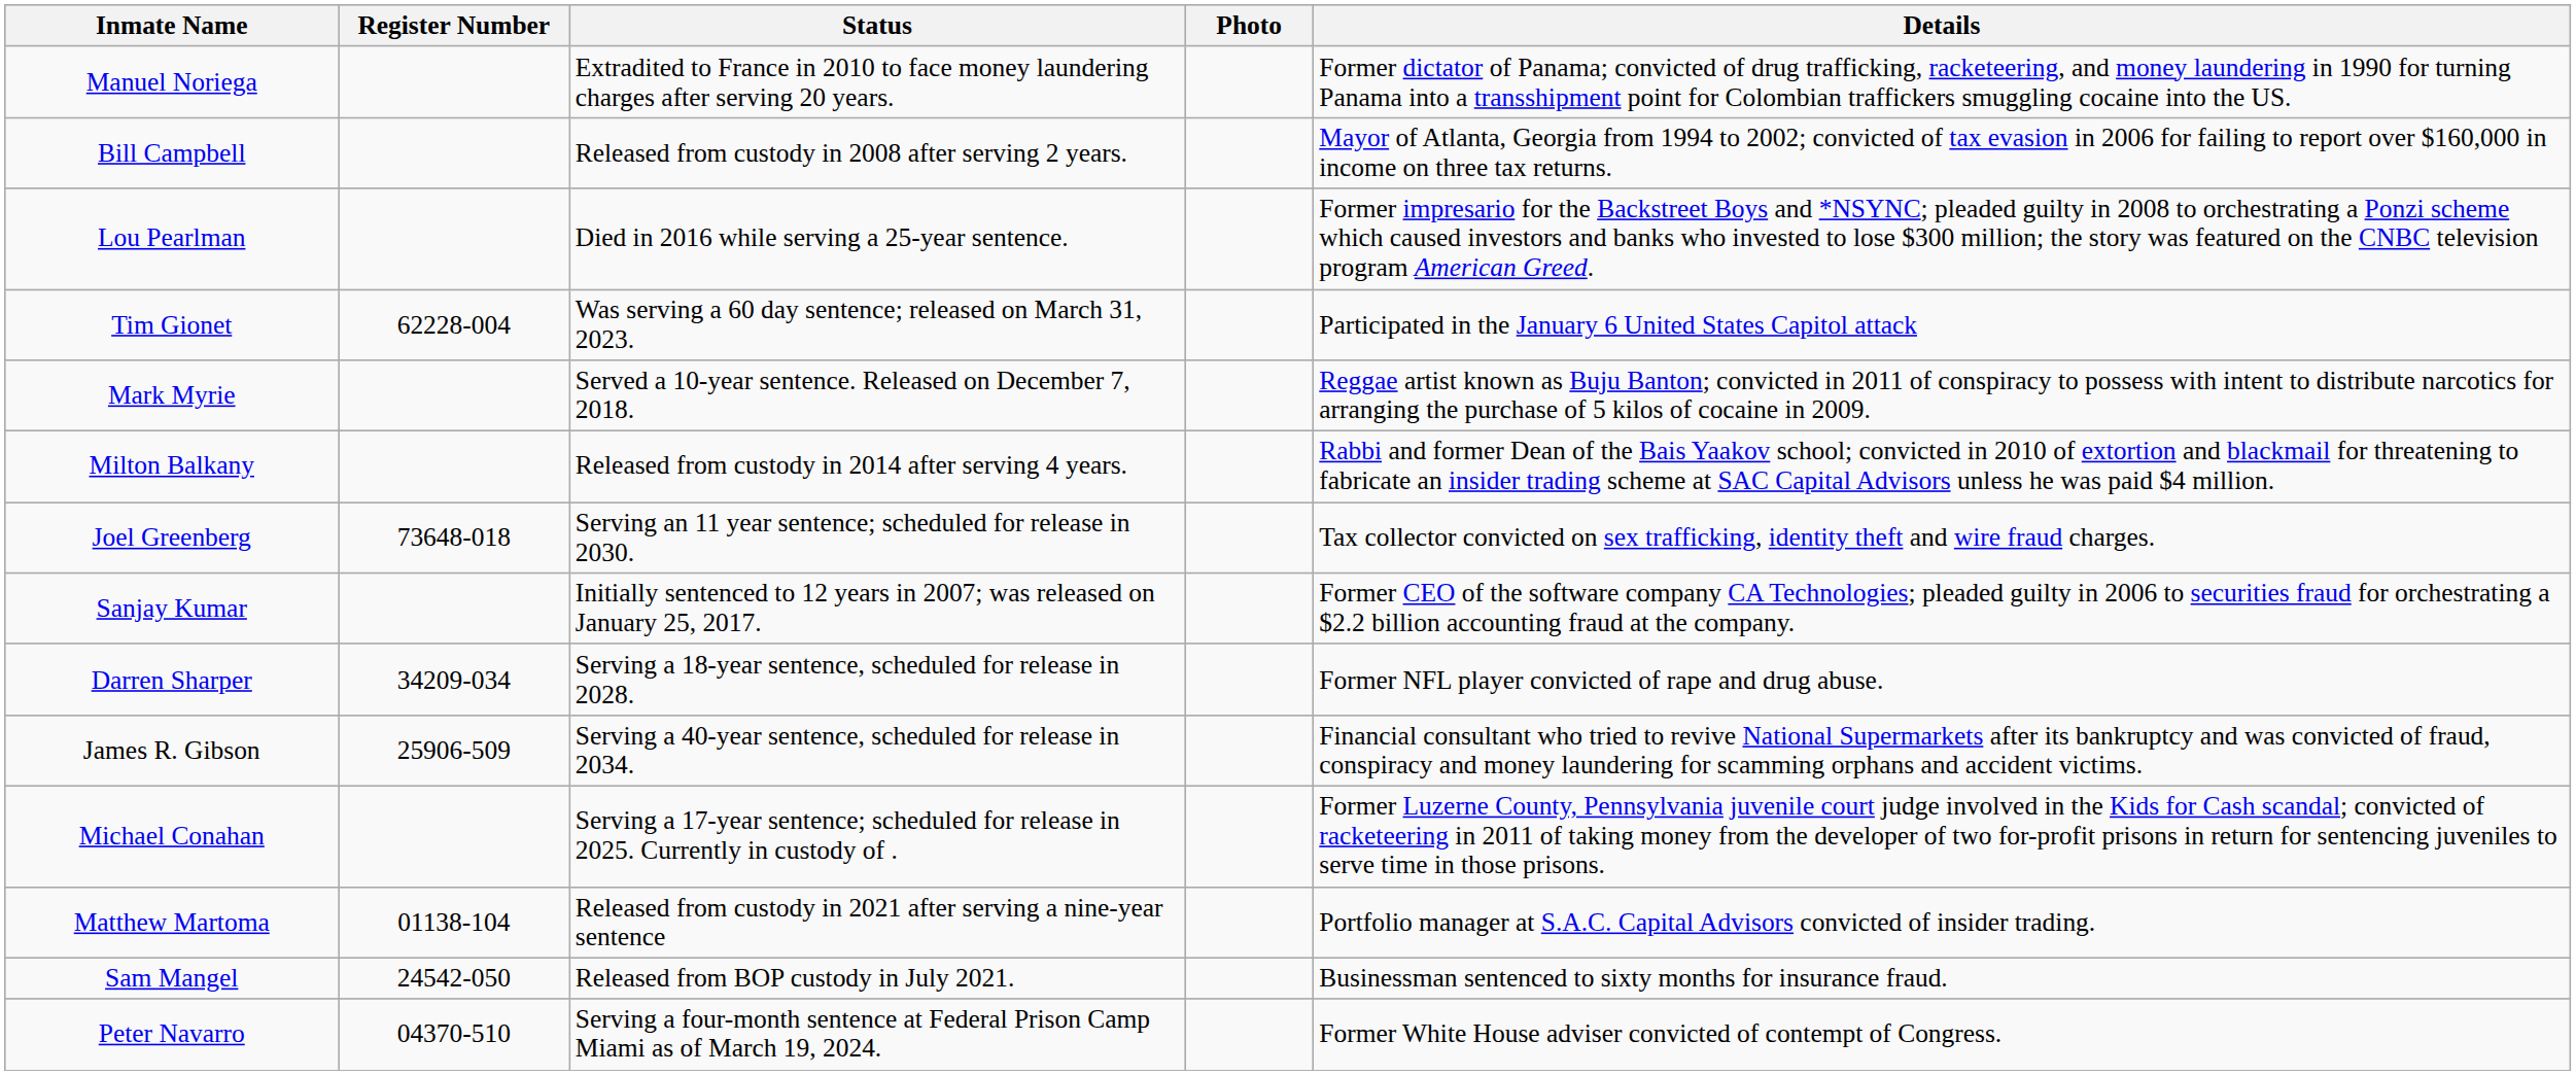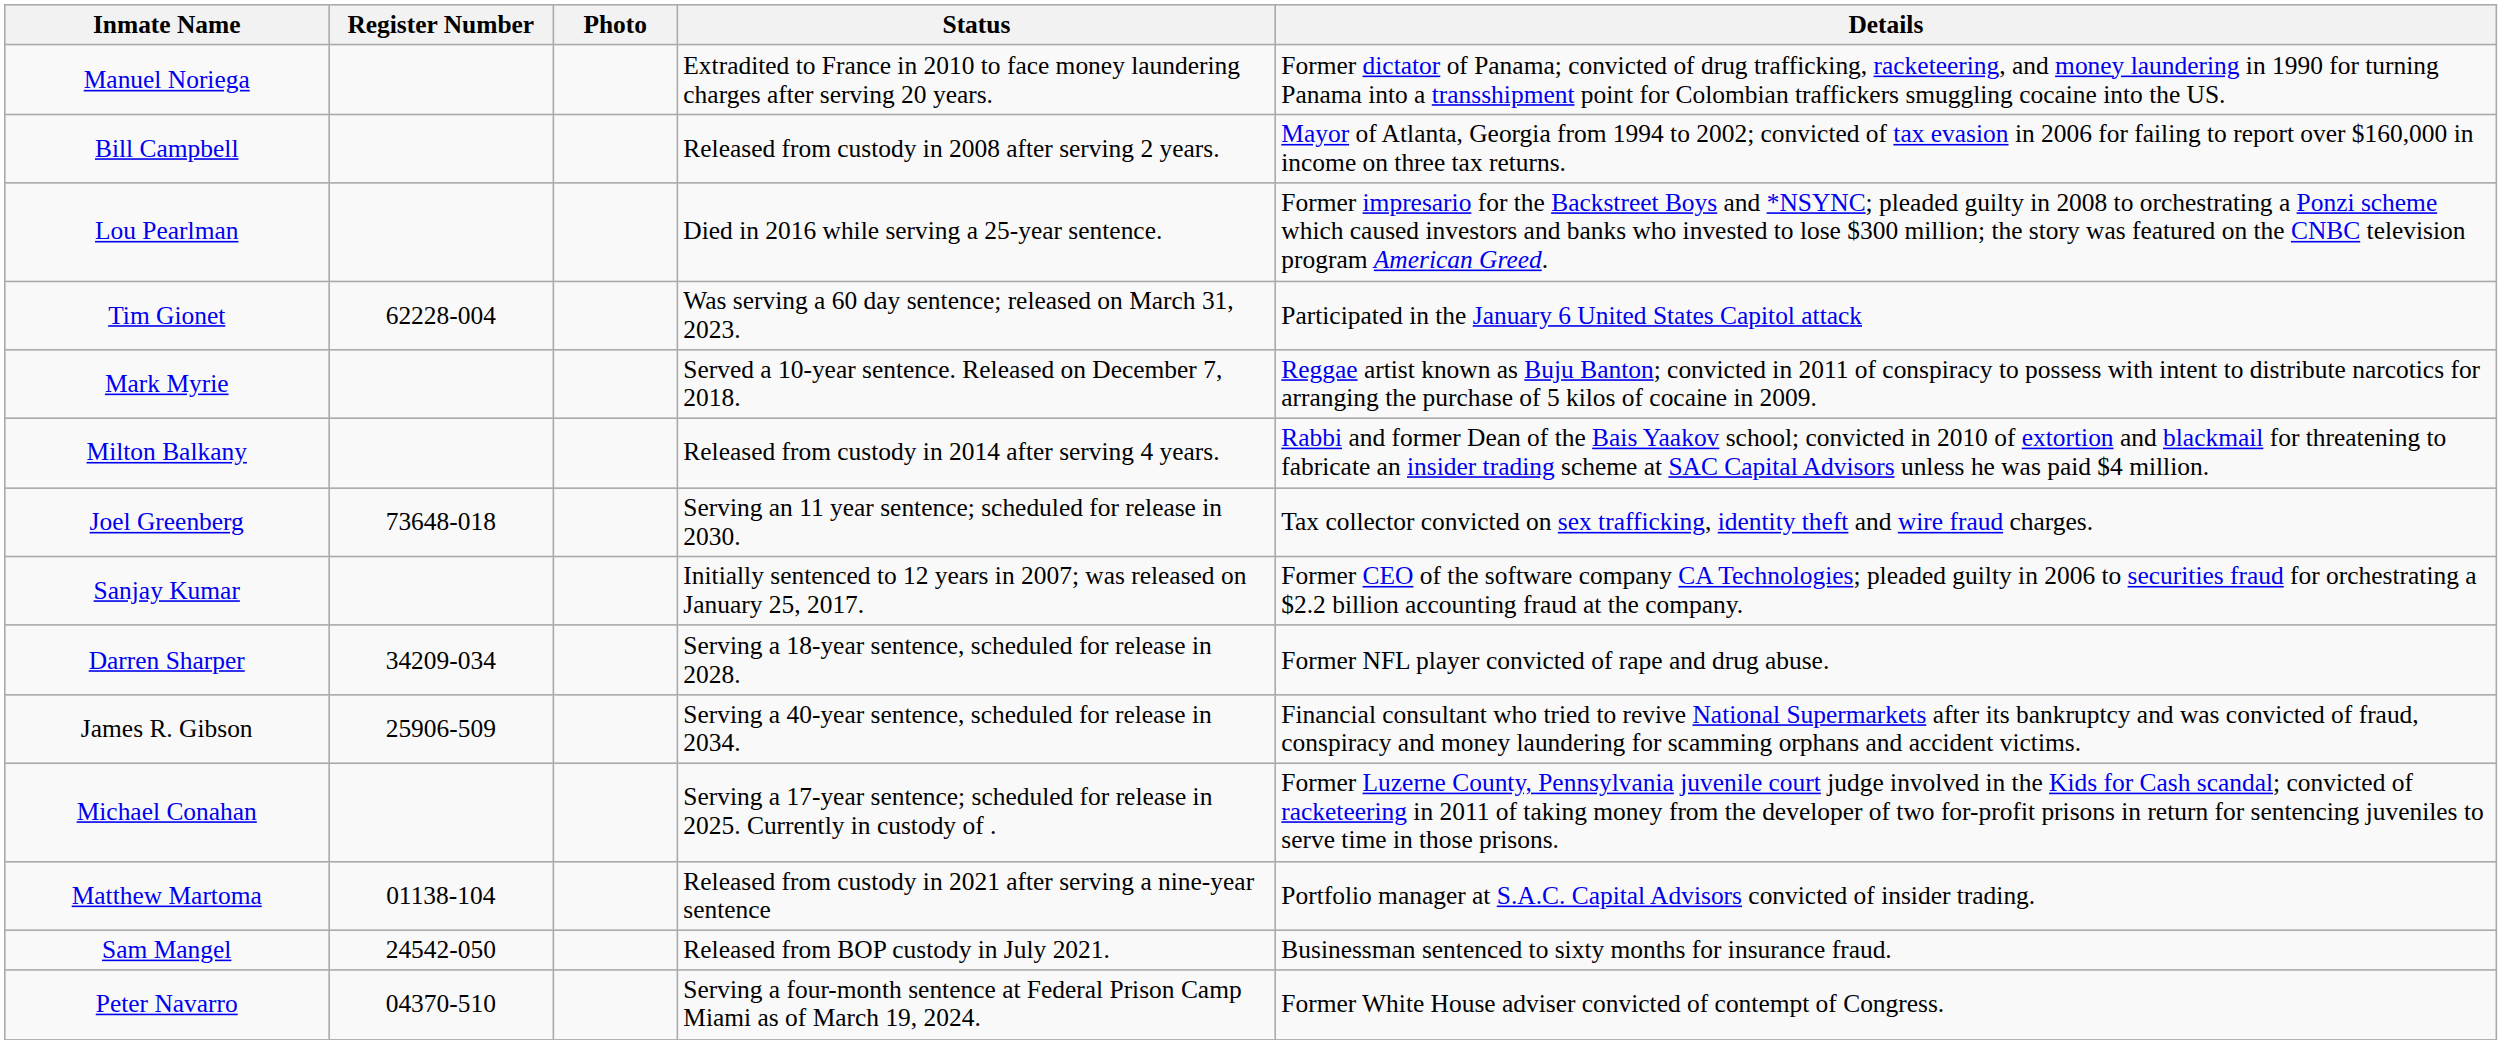 <table class="wikitable sortable">
 <tr>
 <th width=13%>Inmate Name</th>
 <th width=9%>Register Number</th>
+<th width=5%>Photo</th>
 <th width=24%>Status</th>
-<th width=5%>Photo</th>
 <th width=54%>Details</th>
 </tr>
 <tr>
 <td style="text-align:center;"><a href='#'>Manuel Noriega</a></td>
 <td style="text-align:center;"></td>
+<td style="text-align:center;"></td>
 <td>Extradited to France in 2010 to face money laundering charges after serving 20 years.</td>
-<td style="text-align:center;"></td>
 <td>Former <a href='#'>dictator</a> of Panama; convicted of drug trafficking, <a href='#'>racketeering</a>, and <a href='#'>money laundering</a> in 1990 for turning Panama into a <a href='#'>transshipment</a> point for Colombian traffickers smuggling cocaine into the US.</td>
 </tr>
 <tr>
 <td style="text-align:center;"><a href='#'>Bill Campbell</a></td>
 <td style="text-align:center;"></td>
+<td style="text-align:center;"></td>
 <td>Released from custody in 2008 after serving 2 years.</td>
-<td style="text-align:center;"></td>
 <td><a href='#'>Mayor</a> of Atlanta, Georgia from 1994 to 2002; convicted of <a href='#'>tax evasion</a> in 2006 for failing to report over $160,000 in income on three tax returns.</td>
 </tr>
 <tr>
 <td style="text-align:center;"><a href='#'>Lou Pearlman</a></td>
 <td style="text-align:center;"></td>
+<td style="text-align:center;"></td>
 <td>Died in 2016 while serving a 25-year sentence.</td>
-<td style="text-align:center;"></td>
 <td>Former <a href='#'>impresario</a> for the <a href='#'>Backstreet Boys</a> and <a href='#'>*NSYNC</a>; pleaded guilty in 2008 to orchestrating a <a href='#'>Ponzi scheme</a> which caused investors and banks who invested to lose $300 million; the story was featured on the <a href='#'>CNBC</a> television program <em><a href='#'>American Greed</a></em>.</td>
 </tr>
 <tr>
 <td style="text-align:center;"><a href='#'>Tim Gionet</a></td>
 <td style="text-align:center;">62228-004</td>
+<td></td>
 <td>Was serving a 60 day sentence; released on March 31, 2023.</td>
-<td></td>
 <td>Participated in the <a href='#'>January 6 United States Capitol attack</a></td>
 </tr>
 <tr>
 <td style="text-align:center;"><a href='#'>Mark Myrie</a></td>
 <td style="text-align:center;"></td>
+<td style="text-align:center;"></td>
 <td>Served a 10-year sentence. Released on December 7, 2018.</td>
-<td style="text-align:center;"></td>
 <td><a href='#'>Reggae</a> artist known as <a href='#'>Buju Banton</a>; convicted in 2011 of conspiracy to possess with intent to distribute narcotics for arranging the purchase of 5 kilos of cocaine in 2009.</td>
 </tr>
 <tr>
 <td style="text-align:center;"><a href='#'>Milton Balkany</a></td>
 <td style="text-align:center;"></td>
+<td style="text-align:center;"></td>
 <td>Released from custody in 2014 after serving 4 years.</td>
-<td style="text-align:center;"></td>
 <td><a href='#'>Rabbi</a> and former Dean of the <a href='#'>Bais Yaakov</a> school; convicted in 2010 of <a href='#'>extortion</a> and <a href='#'>blackmail</a> for threatening to fabricate an <a href='#'>insider trading</a> scheme at <a href='#'>SAC Capital Advisors</a> unless he was paid $4 million.</td>
 </tr>
 <tr>
 <td style="text-align:center;"><a href='#'> Joel Greenberg</a></td>
 <td style="text-align:center;">73648-018</td>
+<td></td>
 <td>Serving an 11 year sentence; scheduled for release in 2030.</td>
-<td></td>
 <td>Tax collector convicted on <a href='#'>sex trafficking</a>, <a href='#'>identity theft</a> and <a href='#'>wire fraud</a> charges.</td>
 </tr>
 <tr>
 <td style="text-align:center;"><a href='#'>Sanjay Kumar</a></td>
 <td style="text-align:center;"></td>
+<td style="text-align:center;"></td>
 <td>Initially sentenced to 12 years in 2007; was released on January 25, 2017.</td>
-<td style="text-align:center;"></td>
 <td>Former <a href='#'>CEO</a> of the software company <a href='#'>CA Technologies</a>; pleaded guilty in 2006 to <a href='#'>securities fraud</a> for orchestrating a $2.2 billion accounting fraud at the company.</td>
 </tr>
 <tr>
 <td style="text-align:center;"><a href='#'>Darren Sharper</a></td>
 <td style="text-align:center;">34209-034</td>
+<td></td>
 <td>Serving a 18-year sentence, scheduled for release in 2028.</td>
-<td></td>
 <td>Former NFL player convicted of rape and drug abuse.</td>
 </tr>
 <tr>
 <td style="text-align:center;">James R. Gibson</td>
 <td style="text-align:center;">25906-509</td>
+<td></td>
 <td>Serving a 40-year sentence, scheduled for release in 2034.</td>
-<td></td>
 <td>Financial consultant who tried to revive <a href='#'>National Supermarkets</a> after its bankruptcy and was convicted of fraud, conspiracy and money laundering for scamming orphans and accident victims.</td>
 </tr>
 <tr>
 <td style="text-align:center;"><a href='#'>Michael Conahan</a></td>
 <td style="text-align:center;"></td>
+<td style="text-align:center;"></td>
 <td>Serving a 17-year sentence; scheduled for release in 2025. Currently in custody of .</td>
-<td style="text-align:center;"></td>
 <td>Former <a href='#'>Luzerne County, Pennsylvania</a> <a href='#'>juvenile court</a> judge involved in the <a href='#'>Kids for Cash scandal</a>; convicted of <a href='#'>racketeering</a> in 2011 of taking money from the developer of two for-profit prisons in return for sentencing juveniles to serve time in those prisons.</td>
 </tr>
 <tr>
 <td style="text-align:center;"><a href='#'>Matthew Martoma</a></td>
 <td style="text-align:center;">01138-104</td>
+<td></td>
 <td>Released from custody in 2021 after serving a nine-year sentence</td>
-<td></td>
 <td>Portfolio manager at <a href='#'>S.A.C. Capital Advisors</a> convicted of insider trading.</td>
 </tr>
 <tr>
 <td style="text-align:center;"><a href='#'>Sam Mangel</a></td>
 <td style="text-align:center;">24542-050</td>
+<td></td>
 <td>Released from BOP custody in July 2021.</td>
-<td></td>
 <td>Businessman sentenced to sixty months for insurance fraud.</td>
 </tr>
 <tr>
 <td style="text-align:center;"><a href='#'>Peter Navarro</a></td>
 <td style="text-align:center;">04370-510</td>
+<td></td>
 <td>Serving a four-month sentence at Federal Prison Camp Miami as of March 19, 2024.</td>
-<td></td>
 <td>Former White House adviser convicted of contempt of Congress.</td>
 </tr>
 </table>
